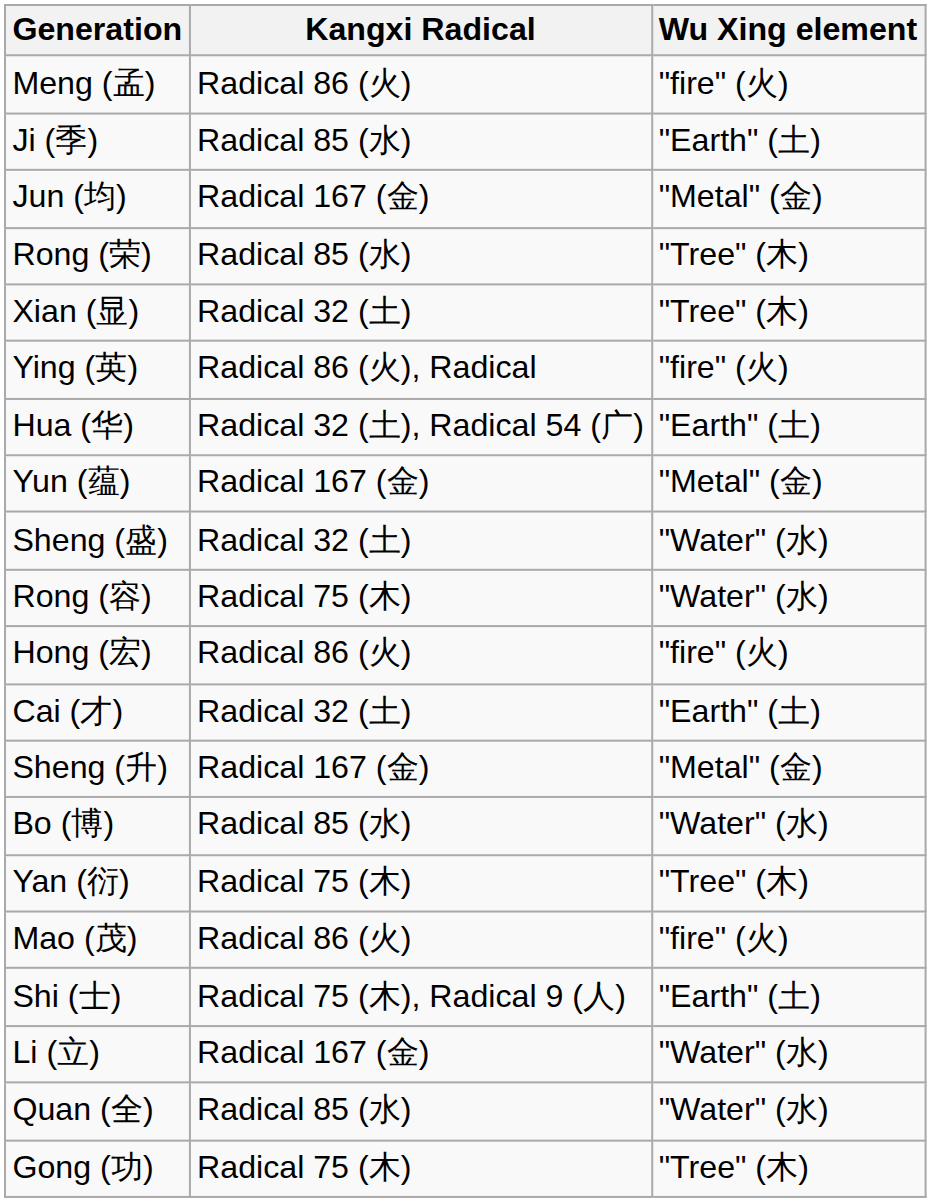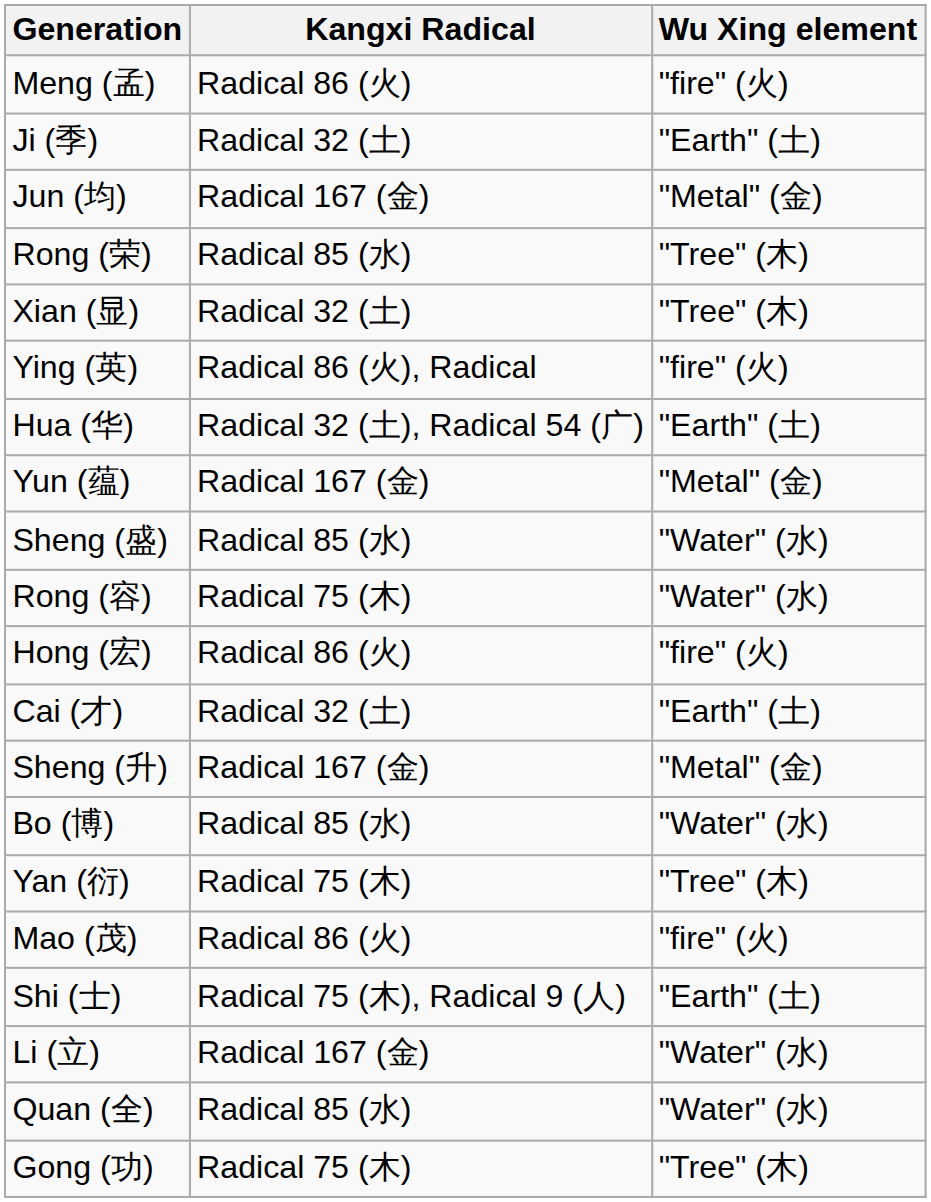 <table class="wikitable mw-collapsible">
 <tr>
 <th>Generation</th>
 <th>Kangxi Radical</th>
 <th>Wu Xing element</th>
 </tr>
 <tr>
 <td>Meng (孟)</td>
 <td>Radical 86 (火)</td>
 <td>"fire" (火)</td>
 </tr>
 <tr>
 <td>Ji (季)</td>
-<td>Radical 85 (水)</td>
+<td>Radical 32 (土)</td>
 <td>"Earth" (土)</td>
 </tr>
 <tr>
 <td>Jun (均)</td>
 <td>Radical 167 (金)</td>
 <td>"Metal" (金)</td>
 </tr>
 <tr>
 <td>Rong (荣)</td>
 <td>Radical 85 (水)</td>
 <td>"Tree" (木)</td>
 </tr>
 <tr>
 <td>Xian (显)</td>
 <td>Radical 32 (土)</td>
 <td>"Tree" (木)</td>
 </tr>
 <tr>
 <td>Ying (英)</td>
 <td>Radical 86 (火), Radical</td>
 <td>"fire" (火)</td>
 </tr>
 <tr>
 <td>Hua (华)</td>
 <td>Radical 32 (土), Radical 54 (广)</td>
 <td>"Earth" (土)</td>
 </tr>
 <tr>
 <td>Yun (蕴)</td>
 <td>Radical 167 (金)</td>
 <td>"Metal" (金)</td>
 </tr>
 <tr>
 <td>Sheng (盛)</td>
-<td>Radical 32 (土)</td>
+<td>Radical 85 (水)</td>
 <td>"Water" (水)</td>
 </tr>
 <tr>
 <td>Rong (容)</td>
 <td>Radical 75 (木)</td>
 <td>"Water" (水)</td>
 </tr>
 <tr>
 <td>Hong (宏)</td>
 <td>Radical 86 (火)</td>
 <td>"fire" (火)</td>
 </tr>
 <tr>
 <td>Cai (才)</td>
 <td>Radical 32 (土)</td>
 <td>"Earth" (土)</td>
 </tr>
 <tr>
 <td>Sheng (升)</td>
 <td>Radical 167 (金)</td>
 <td>"Metal" (金)</td>
 </tr>
 <tr>
 <td>Bo (博)</td>
 <td>Radical 85 (水)</td>
 <td>"Water" (水)</td>
 </tr>
 <tr>
 <td>Yan (衍)</td>
 <td>Radical 75 (木)</td>
 <td>"Tree" (木)</td>
 </tr>
 <tr>
 <td>Mao (茂)</td>
 <td>Radical 86 (火)</td>
 <td>"fire" (火)</td>
 </tr>
 <tr>
 <td>Shi (士)</td>
 <td>Radical 75 (木), Radical 9 (人)</td>
 <td>"Earth" (土)</td>
 </tr>
 <tr>
 <td>Li (立)</td>
 <td>Radical 167 (金)</td>
 <td>"Water" (水)</td>
 </tr>
 <tr>
 <td>Quan (全)</td>
 <td>Radical 85 (水)</td>
 <td>"Water" (水)</td>
 </tr>
 <tr>
 <td>Gong (功)</td>
 <td>Radical 75 (木)</td>
 <td>"Tree" (木)</td>
 </tr>
 </table>
